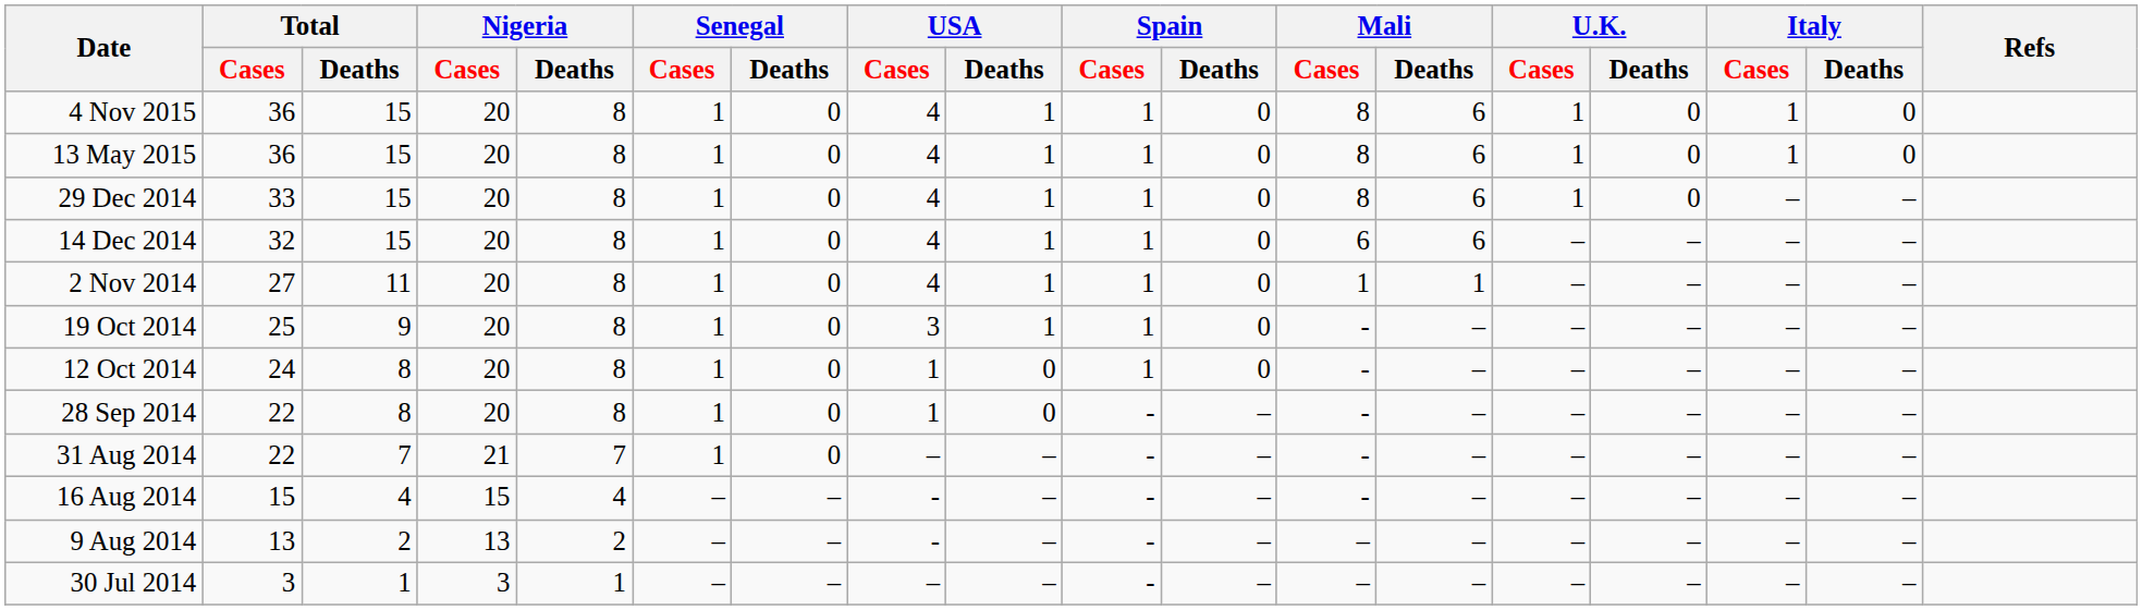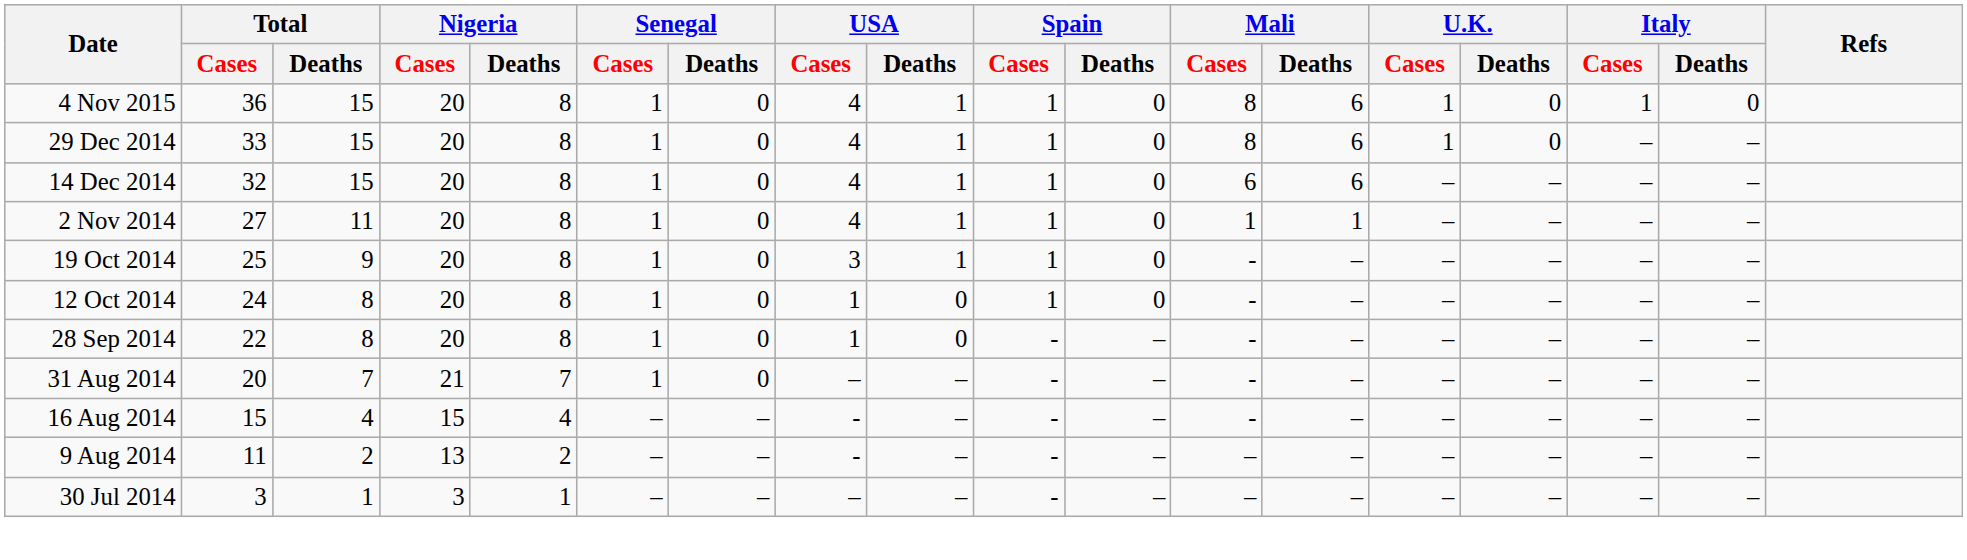 <table style="text-align: right;white-space:nowrap;" class="wikitable" width="100%">
 <tr>
 <th rowspan=2>Date</th>
 <th colspan=2>Total</th>
 <th colspan=2> <a href='#'>Nigeria</a></th>
 <th colspan=2> <a href='#'>Senegal</a></th>
 <th colspan=2> <a href='#'>USA</a></th>
 <th colspan=2> <a href='#'>Spain</a></th>
 <th colspan=2> <a href='#'>Mali</a></th>
 <th colspan=2> <a href='#'>U.K.</a></th>
 <th colspan=2> <a href='#'>Italy</a></th>
 <th rowspan=2 width="120px">Refs</th>
 </tr>
 <tr>
 <th style="color: red;">Cases</th>
 <th>Deaths</th>
 <th style="color: red;">Cases</th>
 <th>Deaths</th>
 <th style="color: red;">Cases</th>
 <th>Deaths</th>
 <th style="color: red;">Cases</th>
 <th>Deaths</th>
 <th style="color: red;">Cases</th>
 <th>Deaths</th>
 <th style="color: red;">Cases</th>
 <th>Deaths</th>
 <th style="color: red;">Cases</th>
 <th>Deaths</th>
 <th style="color: red;">Cases</th>
 <th>Deaths</th>
 </tr>
 <tr>
 <td>4 Nov 2015</td>
-<td>36</td>
-<td>15</td>
-<td>20</td>
-<td>8</td>
-<td>1</td>
-<td>0</td>
-<td>4</td>
-<td>1</td>
-<td>1</td>
-<td>0</td>
-<td>8</td>
-<td>6</td>
-<td>1</td>
-<td>0</td>
-<td>1</td>
-<td>0</td>
-<td></td>
-</tr>
-<tr>
-<td>13 May 2015</td>
 <td>36</td>
 <td>15</td>
 <td>20</td>
 <td>8</td>
 <td>1</td>
 <td>0</td>
 <td>4</td>
 <td>1</td>
 <td>1</td>
 <td>0</td>
 <td>8</td>
 <td>6</td>
 <td>1</td>
 <td>0</td>
 <td>1</td>
 <td>0</td>
 <td></td>
 </tr>
 <tr>
 <td>29 Dec 2014</td>
 <td>33</td>
 <td>15</td>
 <td>20</td>
 <td>8</td>
 <td>1</td>
 <td>0</td>
 <td>4</td>
 <td>1</td>
 <td>1</td>
 <td>0</td>
 <td>8</td>
 <td>6</td>
 <td>1</td>
 <td>0</td>
 <td>–</td>
 <td>–</td>
 <td></td>
 </tr>
 <tr>
 <td>14 Dec 2014</td>
 <td>32</td>
 <td>15</td>
 <td>20</td>
 <td>8</td>
 <td>1</td>
 <td>0</td>
 <td>4</td>
 <td>1</td>
 <td>1</td>
 <td>0</td>
 <td>6</td>
 <td>6</td>
 <td>–</td>
 <td>–</td>
 <td>–</td>
 <td>–</td>
 <td></td>
 </tr>
 <tr>
 <td>2 Nov 2014</td>
 <td>27</td>
 <td>11</td>
 <td>20</td>
 <td>8</td>
 <td>1</td>
 <td>0</td>
 <td>4</td>
 <td>1</td>
 <td>1</td>
 <td>0</td>
 <td>1</td>
 <td>1</td>
 <td>–</td>
 <td>–</td>
 <td>–</td>
 <td>–</td>
 <td></td>
 </tr>
 <tr>
 <td>19 Oct 2014</td>
 <td>25</td>
 <td>9</td>
 <td>20</td>
 <td>8</td>
 <td>1</td>
 <td>0</td>
 <td>3</td>
 <td>1</td>
 <td>1</td>
 <td>0</td>
 <td>-</td>
 <td>–</td>
 <td>–</td>
 <td>–</td>
 <td>–</td>
 <td>–</td>
 <td></td>
 </tr>
 <tr>
 <td>12 Oct 2014</td>
 <td>24</td>
 <td>8</td>
 <td>20</td>
 <td>8</td>
 <td>1</td>
 <td>0</td>
 <td>1</td>
 <td>0</td>
 <td>1</td>
 <td>0</td>
 <td>-</td>
 <td>–</td>
 <td>–</td>
 <td>–</td>
 <td>–</td>
 <td>–</td>
 <td></td>
 </tr>
 <tr>
 <td>28 Sep 2014</td>
 <td>22</td>
 <td>8</td>
 <td>20</td>
 <td>8</td>
 <td>1</td>
 <td>0</td>
 <td>1</td>
 <td>0</td>
 <td>-</td>
 <td>–</td>
 <td>-</td>
 <td>–</td>
 <td>–</td>
 <td>–</td>
 <td>–</td>
 <td>–</td>
 <td></td>
 </tr>
 <tr>
 <td>31 Aug 2014</td>
-<td>22</td>
+<td>20</td>
 <td>7</td>
 <td>21</td>
 <td>7</td>
 <td>1</td>
 <td>0</td>
 <td>–</td>
 <td>–</td>
 <td>-</td>
 <td>–</td>
 <td>-</td>
 <td>–</td>
 <td>–</td>
 <td>–</td>
 <td>–</td>
 <td>–</td>
 <td></td>
 </tr>
 <tr>
 <td>16 Aug 2014</td>
 <td>15</td>
 <td>4</td>
 <td>15</td>
 <td>4</td>
 <td>–</td>
 <td>–</td>
 <td>-</td>
 <td>–</td>
 <td>-</td>
 <td>–</td>
 <td>-</td>
 <td>–</td>
 <td>–</td>
 <td>–</td>
 <td>–</td>
 <td>–</td>
 <td></td>
 </tr>
 <tr>
 <td>9 Aug 2014</td>
-<td>13</td>
+<td>11</td>
 <td>2</td>
 <td>13</td>
 <td>2</td>
 <td>–</td>
 <td>–</td>
 <td>-</td>
 <td>–</td>
 <td>-</td>
 <td>–</td>
 <td>–</td>
 <td>–</td>
 <td>–</td>
 <td>–</td>
 <td>–</td>
 <td>–</td>
 <td></td>
 </tr>
 <tr>
 <td>30 Jul 2014</td>
 <td>3</td>
 <td>1</td>
 <td>3</td>
 <td>1</td>
 <td>–</td>
 <td>–</td>
 <td>–</td>
 <td>–</td>
 <td>-</td>
 <td>–</td>
 <td>–</td>
 <td>–</td>
 <td>–</td>
 <td>–</td>
 <td>–</td>
 <td>–</td>
 <td></td>
 </tr>
 </table>
